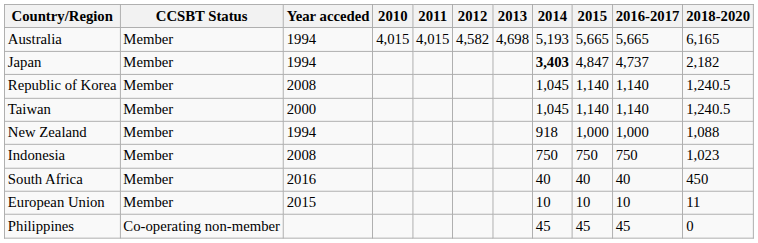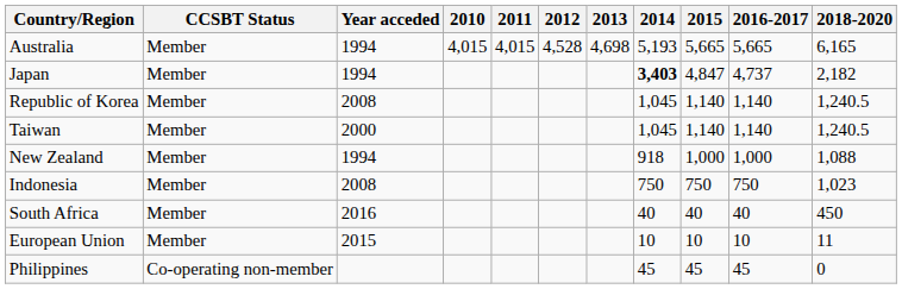 <table class="wikitable">
 <tr>
 <th>Country/Region</th>
 <th>CCSBT Status</th>
 <th>Year acceded</th>
 <th>2010</th>
 <th>2011</th>
 <th>2012</th>
 <th>2013</th>
 <th>2014</th>
 <th>2015</th>
 <th>2016-2017</th>
 <th>2018-2020</th>
 </tr>
 <tr>
 <td>Australia</td>
 <td>Member</td>
 <td>1994</td>
 <td>4,015</td>
 <td>4,015</td>
-<td>4,582</td>
+<td>4,528</td>
 <td>4,698</td>
 <td>5,193</td>
 <td>5,665</td>
 <td>5,665</td>
 <td>6,165</td>
 </tr>
 <tr>
 <td>Japan</td>
 <td>Member</td>
 <td>1994</td>
 <td></td>
 <td></td>
 <td></td>
 <td></td>
 <td><strong>3,403</strong></td>
 <td>4,847</td>
 <td>4,737</td>
 <td>2,182</td>
 </tr>
 <tr>
 <td>Republic of Korea</td>
 <td>Member</td>
 <td>2008</td>
 <td></td>
 <td></td>
 <td></td>
 <td></td>
 <td>1,045</td>
 <td>1,140</td>
 <td>1,140</td>
 <td>1,240.5</td>
 </tr>
 <tr>
 <td>Taiwan</td>
 <td>Member</td>
 <td>2000</td>
 <td></td>
 <td></td>
 <td></td>
 <td></td>
 <td>1,045</td>
 <td>1,140</td>
 <td>1,140</td>
 <td>1,240.5</td>
 </tr>
 <tr>
 <td>New Zealand</td>
 <td>Member</td>
 <td>1994</td>
 <td></td>
 <td></td>
 <td></td>
 <td></td>
 <td>918</td>
 <td>1,000</td>
 <td>1,000</td>
 <td>1,088</td>
 </tr>
 <tr>
 <td>Indonesia</td>
 <td>Member</td>
 <td>2008</td>
 <td></td>
 <td></td>
 <td></td>
 <td></td>
 <td>750</td>
 <td>750</td>
 <td>750</td>
 <td>1,023</td>
 </tr>
 <tr>
 <td>South Africa</td>
 <td>Member</td>
 <td>2016</td>
 <td></td>
 <td></td>
 <td></td>
 <td></td>
 <td>40</td>
 <td>40</td>
 <td>40</td>
 <td>450</td>
 </tr>
 <tr>
 <td>European Union</td>
 <td>Member</td>
 <td>2015</td>
 <td></td>
 <td></td>
 <td></td>
 <td></td>
 <td>10</td>
 <td>10</td>
 <td>10</td>
 <td>11</td>
 </tr>
 <tr>
 <td>Philippines</td>
 <td>Co-operating non-member</td>
 <td></td>
 <td></td>
 <td></td>
 <td></td>
 <td></td>
 <td>45</td>
 <td>45</td>
 <td>45</td>
 <td>0</td>
 </tr>
 </table>
